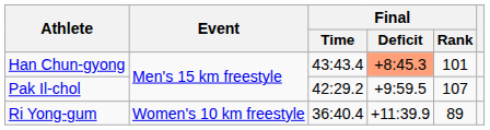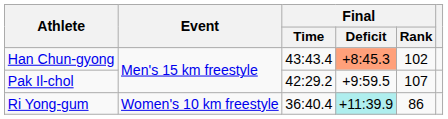 <table class="wikitable" style="font-size:90%">
 <tr>
 <th rowspan="2">Athlete</th>
 <th rowspan="2">Event</th>
 <th colspan="3">Final</th>
 <th rowspan=2></th>
 </tr>
 <tr style="font-size:95%">
 <th>Time</th>
 <th>Deficit</th>
 <th>Rank</th>
 </tr>
 <tr align=center>
 <td align=left><a href='#'>Han Chun-gyong</a></td>
 <td align=left rowspan=2><a href='#'>Men's 15 km freestyle</a></td>
 <td>43:43.4</td>
 <td style="background: lightsalmon;">+8:45.3</td>
-<td>101</td>
+<td>102</td>
 <td></td>
 </tr>
 <tr align=center>
 <td align=left><a href='#'>Pak Il-chol</a></td>
 <td>42:29.2</td>
 <td>+9:59.5</td>
 <td>107</td>
 <td></td>
 </tr>
 <tr align=center>
 <td align=left><a href='#'>Ri Yong-gum</a></td>
 <td align=left><a href='#'>Women's 10 km freestyle</a></td>
 <td>36:40.4</td>
-<td>+11:39.9</td>
-<td>89</td>
+<td style="background: paleturquoise;">+11:39.9</td>
+<td>86</td>
 <td></td>
 </tr>
 </table>
